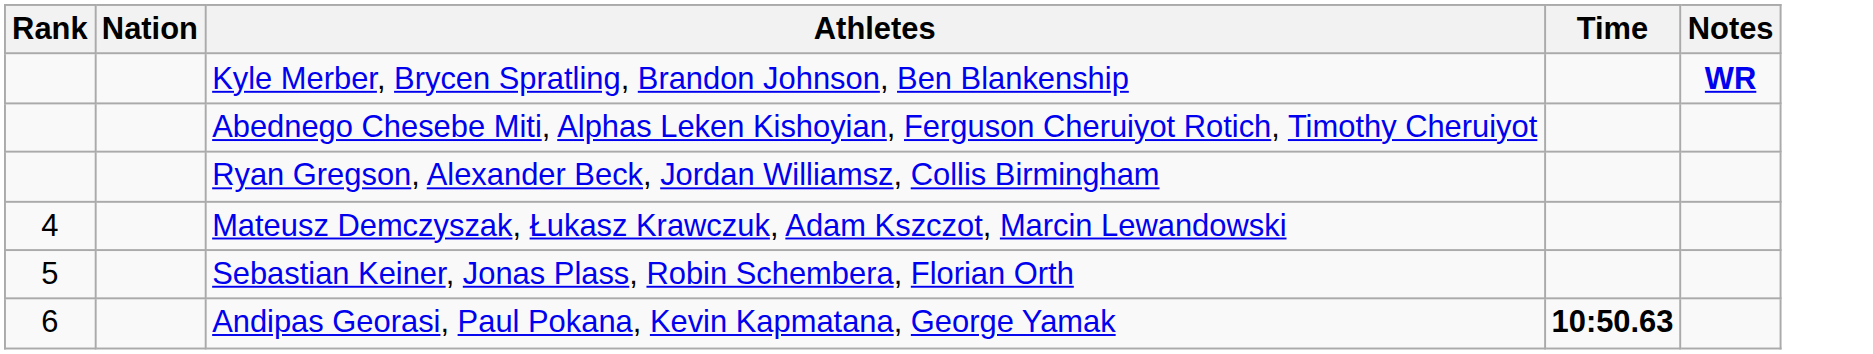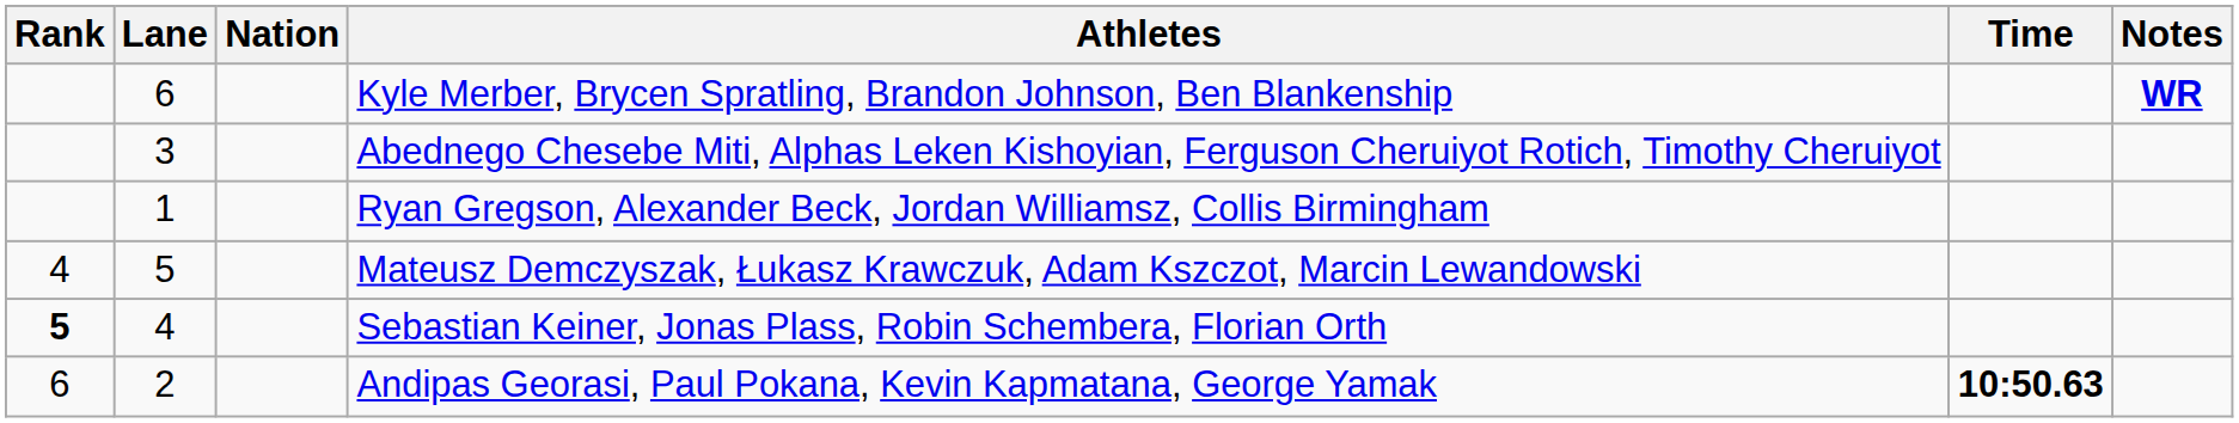 <table class="wikitable sortable" style="text-align:center">
 <tr>
 <th>Rank</th>
+<th>Lane</th>
 <th>Nation</th>
 <th>Athletes</th>
 <th>Time</th>
 <th>Notes</th>
 </tr>
 <tr>
 <td></td>
+<td>6</td>
 <td align=left></td>
 <td align=left><a href='#'>Kyle Merber</a>, <a href='#'>Brycen Spratling</a>, <a href='#'>Brandon Johnson</a>, <a href='#'>Ben Blankenship</a></td>
 <td></td>
 <td><strong><a href='#'>WR</a></strong></td>
 </tr>
 <tr>
 <td></td>
+<td>3</td>
 <td align=left></td>
 <td align=left><a href='#'>Abednego Chesebe Miti</a>, <a href='#'>Alphas Leken Kishoyian</a>, <a href='#'>Ferguson Cheruiyot Rotich</a>, <a href='#'>Timothy Cheruiyot</a></td>
 <td></td>
 <td></td>
 </tr>
 <tr>
 <td></td>
+<td>1</td>
 <td align=left></td>
 <td align=left><a href='#'>Ryan Gregson</a>, <a href='#'>Alexander Beck</a>, <a href='#'>Jordan Williamsz</a>, <a href='#'>Collis Birmingham</a></td>
 <td></td>
 <td></td>
 </tr>
 <tr>
 <td>4</td>
+<td>5</td>
 <td align=left></td>
 <td align=left><a href='#'>Mateusz Demczyszak</a>, <a href='#'>Łukasz Krawczuk</a>, <a href='#'>Adam Kszczot</a>, <a href='#'>Marcin Lewandowski</a></td>
 <td></td>
 <td></td>
 </tr>
 <tr>
-<td>5</td>
+<td><strong>5</strong></td>
+<td>4</td>
 <td align=left></td>
 <td align=left><a href='#'>Sebastian Keiner</a>, <a href='#'>Jonas Plass</a>, <a href='#'>Robin Schembera</a>, <a href='#'>Florian Orth</a></td>
 <td></td>
 <td></td>
 </tr>
 <tr>
 <td>6</td>
+<td>2</td>
 <td align=left></td>
 <td align=left><a href='#'>Andipas Georasi</a>, <a href='#'>Paul Pokana</a>, <a href='#'>Kevin Kapmatana</a>, <a href='#'>George Yamak</a></td>
 <td><strong>10:50.63</strong></td>
 <td></td>
 </tr>
 </table>
